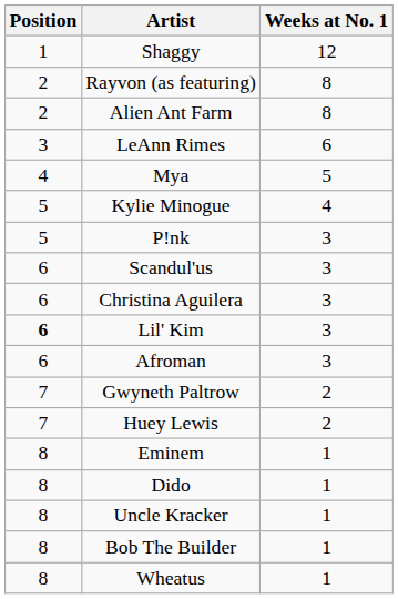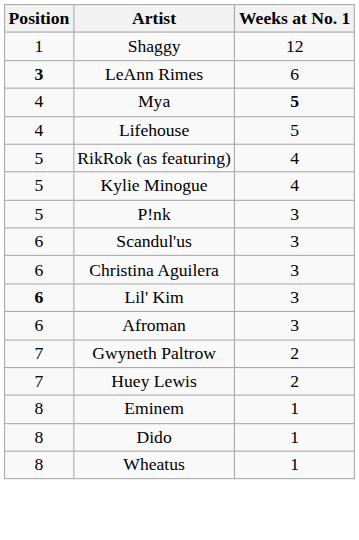 <table class="wikitable">
 <tr>
 <th style="text-align: center;">Position</th>
 <th style="text-align: center;">Artist</th>
 <th style="text-align: center;">Weeks at No. 1</th>
 </tr>
 <tr>
 <td style="text-align: center;">1</td>
 <td style="text-align: center;">Shaggy</td>
 <td style="text-align: center;">12</td>
 </tr>
 <tr>
-<td style="text-align: center;">2</td>
-<td style="text-align: center;">Rayvon (as featuring)</td>
-<td style="text-align: center;">8</td>
-</tr>
-<tr>
-<td style="text-align: center;">2</td>
-<td style="text-align: center;">Alien Ant Farm</td>
-<td style="text-align: center;">8</td>
-</tr>
-<tr>
-<td style="text-align: center;">3</td>
+<td style="text-align: center;"><strong>3</strong></td>
 <td style="text-align: center;">LeAnn Rimes</td>
 <td style="text-align: center;">6</td>
 </tr>
 <tr>
 <td style="text-align: center;">4</td>
 <td style="text-align: center;">Mya</td>
+<td style="text-align: center;"><strong>5</strong></td>
+</tr>
+<tr>
+<td style="text-align: center;">4</td>
+<td style="text-align: center;">Lifehouse</td>
 <td style="text-align: center;">5</td>
+</tr>
+<tr>
+<td style="text-align: center;">5</td>
+<td style="text-align: center;">RikRok (as featuring)</td>
+<td style="text-align: center;">4</td>
 </tr>
 <tr>
 <td style="text-align: center;">5</td>
 <td style="text-align: center;">Kylie Minogue</td>
 <td style="text-align: center;">4</td>
 </tr>
 <tr>
 <td style="text-align: center;">5</td>
 <td style="text-align: center;">P!nk</td>
 <td style="text-align: center;">3</td>
 </tr>
 <tr>
 <td style="text-align: center;">6</td>
 <td style="text-align: center;">Scandul'us</td>
 <td style="text-align: center;">3</td>
 </tr>
 <tr>
 <td style="text-align: center;">6</td>
 <td style="text-align: center;">Christina Aguilera</td>
 <td style="text-align: center;">3</td>
 </tr>
 <tr>
 <td style="text-align: center;"><strong>6</strong></td>
 <td style="text-align: center;">Lil' Kim</td>
 <td style="text-align: center;">3</td>
 </tr>
 <tr>
 <td style="text-align: center;">6</td>
 <td style="text-align: center;">Afroman</td>
 <td style="text-align: center;">3</td>
 </tr>
 <tr>
 <td style="text-align: center;">7</td>
 <td style="text-align: center;">Gwyneth Paltrow</td>
 <td style="text-align: center;">2</td>
 </tr>
 <tr>
 <td style="text-align: center;">7</td>
 <td style="text-align: center;">Huey Lewis</td>
 <td style="text-align: center;">2</td>
 </tr>
 <tr>
 <td style="text-align: center;">8</td>
 <td style="text-align: center;">Eminem</td>
 <td style="text-align: center;">1</td>
 </tr>
 <tr>
 <td style="text-align: center;">8</td>
 <td style="text-align: center;">Dido</td>
 <td style="text-align: center;">1</td>
 </tr>
 <tr>
 <td style="text-align: center;">8</td>
-<td style="text-align: center;">Uncle Kracker</td>
-<td style="text-align: center;">1</td>
-</tr>
-<tr>
-<td style="text-align: center;">8</td>
-<td style="text-align: center;">Bob The Builder</td>
-<td style="text-align: center;">1</td>
-</tr>
-<tr>
-<td style="text-align: center;">8</td>
 <td style="text-align: center;">Wheatus</td>
 <td style="text-align: center;">1</td>
 </tr>
 </table>
